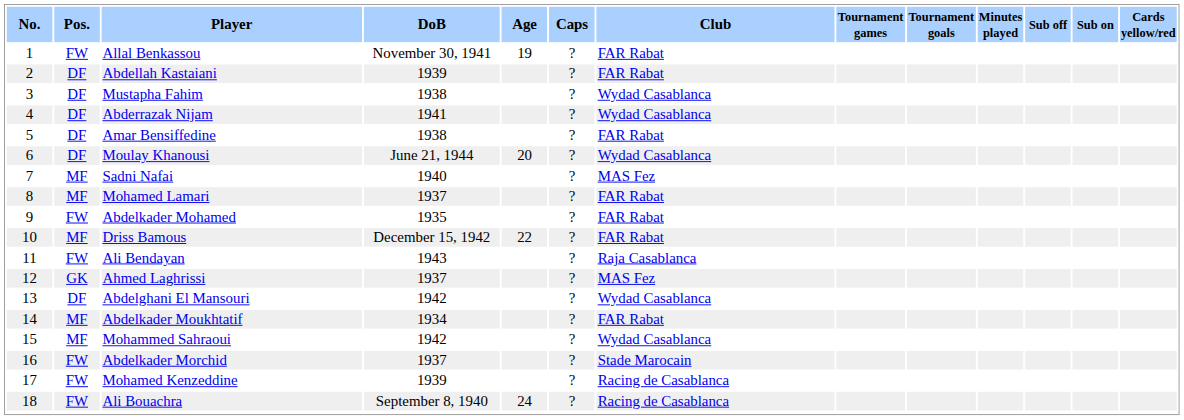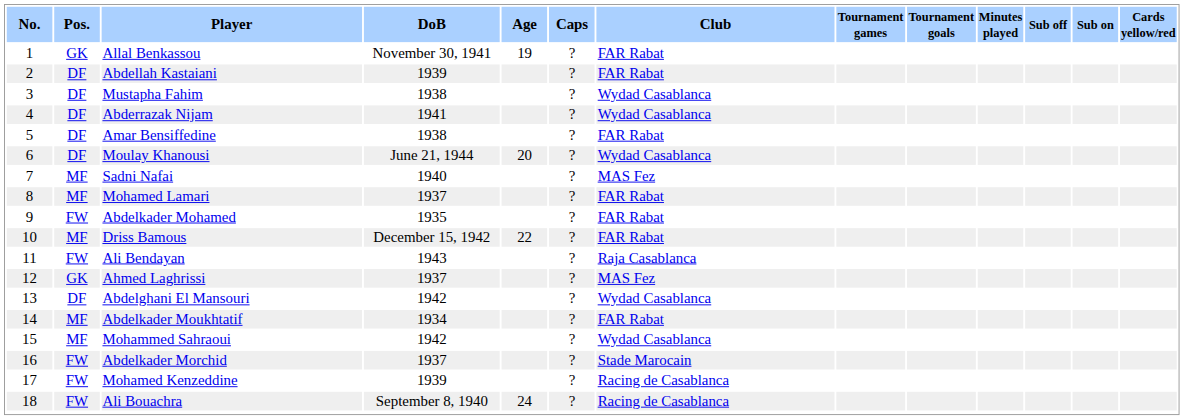 <table border="0" width="100%" style="border: 1px solid #999; background-color:#FFFFFF; text-align:center">
 <tr align="center" bgcolor="#AAD0FF">
 <th width=4%>No.</th>
 <th width=4%>Pos.</th>
 <th width=23%>Player</th>
 <th width=12%>DoB</th>
 <th width=4%>Age</th>
 <th width=4%>Caps</th>
 <th width=21%>Club</th>
 <th width=6%><small>Tournament<br>games</small></th>
 <th width=6%><small>Tournament<br>goals</small></th>
 <th width=4%><small>Minutes<br>played</small></th>
 <th width=4%><small>Sub off</small></th>
 <th width=4%><small>Sub on</small></th>
 <th width=4%><small>Cards<br>yellow/red</small></th>
 </tr>
 <tr>
 <td>1</td>
-<td><a href='#'>FW</a></td>
+<td><a href='#'>GK</a></td>
 <td align="left"><a href='#'>Allal Benkassou</a></td>
 <td>November 30, 1941</td>
 <td>19</td>
 <td>?</td>
 <td align="left"> <a href='#'>FAR Rabat</a></td>
 <td></td>
 <td></td>
 <td></td>
 <td></td>
 <td></td>
 <td></td>
 </tr>
 <tr bgcolor="#EFEFEF">
 <td>2</td>
 <td><a href='#'>DF</a></td>
 <td align="left"><a href='#'>Abdellah Kastaiani</a></td>
 <td>1939</td>
 <td></td>
 <td>?</td>
 <td align="left"> <a href='#'>FAR Rabat</a></td>
 <td></td>
 <td></td>
 <td></td>
 <td></td>
 <td></td>
 <td></td>
 </tr>
 <tr>
 <td>3</td>
 <td><a href='#'>DF</a></td>
 <td align="left"><a href='#'>Mustapha Fahim</a></td>
 <td>1938</td>
 <td></td>
 <td>?</td>
 <td align="left"> <a href='#'>Wydad Casablanca</a></td>
 <td></td>
 <td></td>
 <td></td>
 <td></td>
 <td></td>
 <td></td>
 </tr>
 <tr bgcolor="#EFEFEF">
 <td>4</td>
 <td><a href='#'>DF</a></td>
 <td align="left"><a href='#'>Abderrazak Nijam</a></td>
 <td>1941</td>
 <td></td>
 <td>?</td>
 <td align="left"> <a href='#'>Wydad Casablanca</a></td>
 <td></td>
 <td></td>
 <td></td>
 <td></td>
 <td></td>
 <td></td>
 </tr>
 <tr>
 <td>5</td>
 <td><a href='#'>DF</a></td>
 <td align="left"><a href='#'>Amar Bensiffedine</a></td>
 <td>1938</td>
 <td></td>
 <td>?</td>
 <td align="left"> <a href='#'>FAR Rabat</a></td>
 <td></td>
 <td></td>
 <td></td>
 <td></td>
 <td></td>
 <td></td>
 </tr>
 <tr bgcolor="#EFEFEF">
 <td>6</td>
 <td><a href='#'>DF</a></td>
 <td align="left"><a href='#'>Moulay Khanousi</a></td>
 <td>June 21, 1944</td>
 <td>20</td>
 <td>?</td>
 <td align="left"> <a href='#'>Wydad Casablanca</a></td>
 <td></td>
 <td></td>
 <td></td>
 <td></td>
 <td></td>
 <td></td>
 </tr>
 <tr>
 <td>7</td>
 <td><a href='#'>MF</a></td>
 <td align="left"><a href='#'>Sadni Nafai</a></td>
 <td>1940</td>
 <td></td>
 <td>?</td>
 <td align="left"> <a href='#'>MAS Fez</a></td>
 <td></td>
 <td></td>
 <td></td>
 <td></td>
 <td></td>
 <td></td>
 </tr>
 <tr bgcolor="#EFEFEF">
 <td>8</td>
 <td><a href='#'>MF</a></td>
 <td align="left"><a href='#'>Mohamed Lamari</a></td>
 <td>1937</td>
 <td></td>
 <td>?</td>
 <td align="left"> <a href='#'>FAR Rabat</a></td>
 <td></td>
 <td></td>
 <td></td>
 <td></td>
 <td></td>
 <td></td>
 </tr>
 <tr>
 <td>9</td>
 <td><a href='#'>FW</a></td>
 <td align="left"><a href='#'>Abdelkader Mohamed</a></td>
 <td>1935</td>
 <td></td>
 <td>?</td>
 <td align="left"> <a href='#'>FAR Rabat</a></td>
 <td></td>
 <td></td>
 <td></td>
 <td></td>
 <td></td>
 <td></td>
 </tr>
 <tr bgcolor="#EFEFEF">
 <td>10</td>
 <td><a href='#'>MF</a></td>
 <td align="left"><a href='#'>Driss Bamous</a></td>
 <td>December 15, 1942</td>
 <td>22</td>
 <td>?</td>
 <td align="left"> <a href='#'>FAR Rabat</a></td>
 <td></td>
 <td></td>
 <td></td>
 <td></td>
 <td></td>
 <td></td>
 </tr>
 <tr>
 <td>11</td>
 <td><a href='#'>FW</a></td>
 <td align="left"><a href='#'>Ali Bendayan</a></td>
 <td>1943</td>
 <td></td>
 <td>?</td>
 <td align="left"> <a href='#'>Raja Casablanca</a></td>
 <td></td>
 <td></td>
 <td></td>
 <td></td>
 <td></td>
 <td></td>
 </tr>
 <tr bgcolor="#EFEFEF">
 <td>12</td>
 <td><a href='#'>GK</a></td>
 <td align="left"><a href='#'>Ahmed Laghrissi</a></td>
 <td>1937</td>
 <td></td>
 <td>?</td>
 <td align="left"> <a href='#'>MAS Fez</a></td>
 <td></td>
 <td></td>
 <td></td>
 <td></td>
 <td></td>
 <td></td>
 </tr>
 <tr>
 <td>13</td>
 <td><a href='#'>DF</a></td>
 <td align="left"><a href='#'>Abdelghani El Mansouri</a></td>
 <td>1942</td>
 <td></td>
 <td>?</td>
 <td align="left"> <a href='#'>Wydad Casablanca</a></td>
 <td></td>
 <td></td>
 <td></td>
 <td></td>
 <td></td>
 <td></td>
 </tr>
 <tr bgcolor="#EFEFEF">
 <td>14</td>
 <td><a href='#'>MF</a></td>
 <td align="left"><a href='#'>Abdelkader Moukhtatif</a></td>
 <td>1934</td>
 <td></td>
 <td>?</td>
 <td align="left"> <a href='#'>FAR Rabat</a></td>
 <td></td>
 <td></td>
 <td></td>
 <td></td>
 <td></td>
 <td></td>
 </tr>
 <tr>
 <td>15</td>
 <td><a href='#'>MF</a></td>
 <td align="left"><a href='#'>Mohammed Sahraoui</a></td>
 <td>1942</td>
 <td></td>
 <td>?</td>
 <td align="left"> <a href='#'>Wydad Casablanca</a></td>
 <td></td>
 <td></td>
 <td></td>
 <td></td>
 <td></td>
 <td></td>
 </tr>
 <tr bgcolor="#EFEFEF">
 <td>16</td>
 <td><a href='#'>FW</a></td>
 <td align="left"><a href='#'>Abdelkader Morchid</a></td>
 <td>1937</td>
 <td></td>
 <td>?</td>
 <td align="left"> <a href='#'>Stade Marocain</a></td>
 <td></td>
 <td></td>
 <td></td>
 <td></td>
 <td></td>
 <td></td>
 </tr>
 <tr>
 <td>17</td>
 <td><a href='#'>FW</a></td>
 <td align="left"><a href='#'>Mohamed Kenzeddine</a></td>
 <td>1939</td>
 <td></td>
 <td>?</td>
 <td align="left"> <a href='#'>Racing de Casablanca</a></td>
 <td></td>
 <td></td>
 <td></td>
 <td></td>
 <td></td>
 <td></td>
 </tr>
 <tr bgcolor="#EFEFEF">
 <td>18</td>
 <td><a href='#'>FW</a></td>
 <td align="left"><a href='#'>Ali Bouachra</a></td>
 <td>September 8, 1940</td>
 <td>24</td>
 <td>?</td>
 <td align="left"> <a href='#'>Racing de Casablanca</a></td>
 <td></td>
 <td></td>
 <td></td>
 <td></td>
 <td></td>
 <td></td>
 </tr>
 <tr>
 </tr>
 </table>
